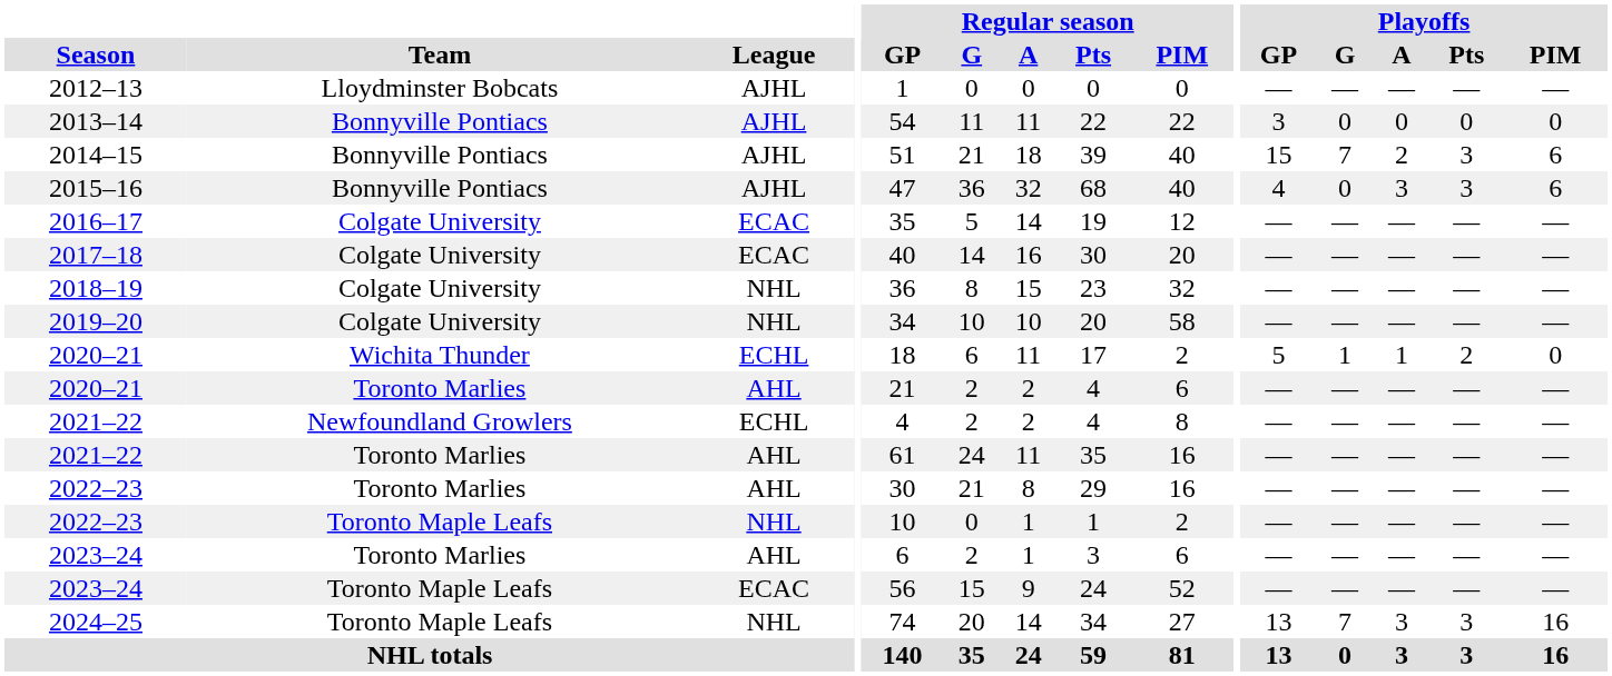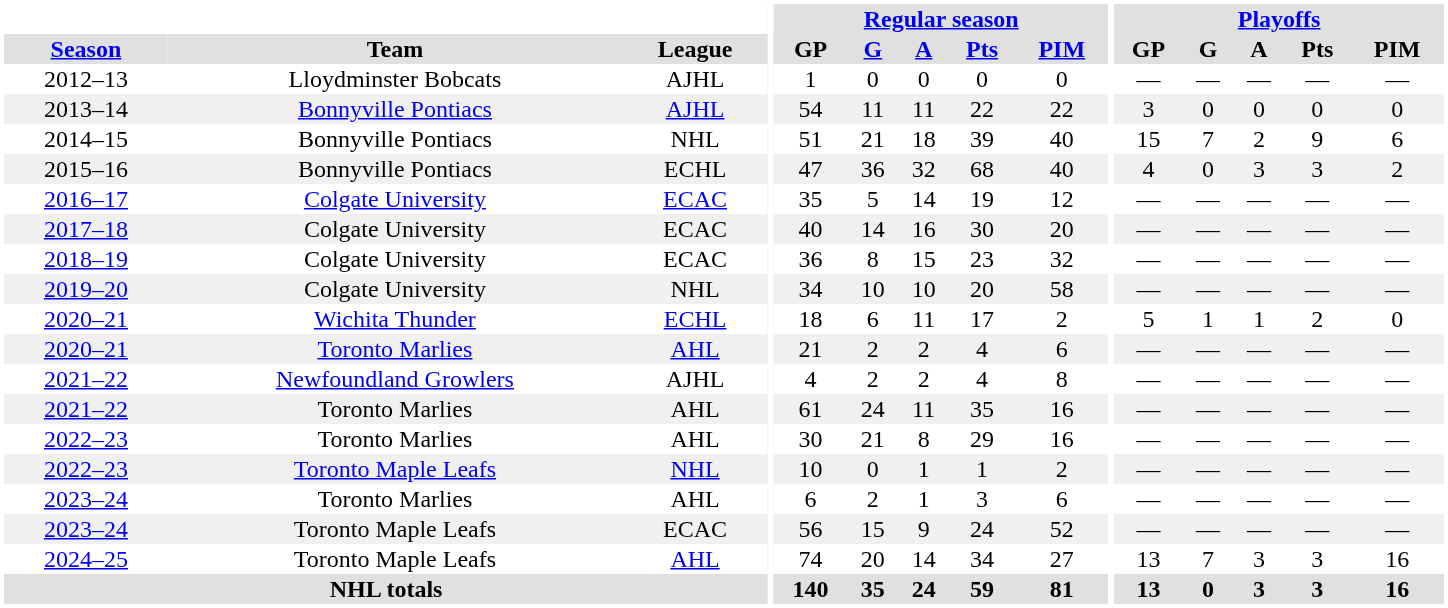 <table border="0" cellpadding="1" cellspacing="0" style="text-align:center; width:60em">
 <tr bgcolor="#e0e0e0">
 <th colspan="3" bgcolor="#ffffff"></th>
 <th rowspan="103" bgcolor="#ffffff"></th>
 <th colspan="5"><a href='#'>Regular season</a></th>
 <th rowspan="103" bgcolor="#ffffff"></th>
 <th colspan="5"><a href='#'>Playoffs</a></th>
 </tr>
 <tr bgcolor="#e0e0e0">
 <th><a href='#'>Season</a></th>
 <th>Team</th>
 <th>League</th>
 <th>GP</th>
 <th><a href='#'>G</a></th>
 <th><a href='#'>A</a></th>
 <th><a href='#'>Pts</a></th>
 <th><a href='#'>PIM</a></th>
 <th>GP</th>
 <th>G</th>
 <th>A</th>
 <th>Pts</th>
 <th>PIM</th>
 </tr>
 <tr>
 <td>2012–13</td>
 <td>Lloydminster Bobcats</td>
 <td>AJHL</td>
 <td>1</td>
 <td>0</td>
 <td>0</td>
 <td>0</td>
 <td>0</td>
 <td>—</td>
 <td>—</td>
 <td>—</td>
 <td>—</td>
 <td>—</td>
 </tr>
 <tr bgcolor="#f0f0f0">
 <td>2013–14</td>
 <td><a href='#'>Bonnyville Pontiacs</a></td>
 <td><a href='#'>AJHL</a></td>
 <td>54</td>
 <td>11</td>
 <td>11</td>
 <td>22</td>
 <td>22</td>
 <td>3</td>
 <td>0</td>
 <td>0</td>
 <td>0</td>
 <td>0</td>
 </tr>
 <tr>
 <td>2014–15</td>
 <td>Bonnyville Pontiacs</td>
-<td>AJHL</td>
+<td>NHL</td>
 <td>51</td>
 <td>21</td>
 <td>18</td>
 <td>39</td>
 <td>40</td>
 <td>15</td>
 <td>7</td>
 <td>2</td>
-<td>3</td>
+<td>9</td>
 <td>6</td>
 </tr>
 <tr bgcolor="#f0f0f0">
 <td>2015–16</td>
 <td>Bonnyville Pontiacs</td>
-<td>AJHL</td>
+<td>ECHL</td>
 <td>47</td>
 <td>36</td>
 <td>32</td>
 <td>68</td>
 <td>40</td>
 <td>4</td>
 <td>0</td>
 <td>3</td>
 <td>3</td>
-<td>6</td>
+<td>2</td>
 </tr>
 <tr>
 <td><a href='#'>2016–17</a></td>
 <td><a href='#'>Colgate University</a></td>
 <td><a href='#'>ECAC</a></td>
 <td>35</td>
 <td>5</td>
 <td>14</td>
 <td>19</td>
 <td>12</td>
 <td>—</td>
 <td>—</td>
 <td>—</td>
 <td>—</td>
 <td>—</td>
 </tr>
 <tr bgcolor="#f0f0f0">
 <td><a href='#'>2017–18</a></td>
 <td>Colgate University</td>
 <td>ECAC</td>
 <td>40</td>
 <td>14</td>
 <td>16</td>
 <td>30</td>
 <td>20</td>
 <td>—</td>
 <td>—</td>
 <td>—</td>
 <td>—</td>
 <td>—</td>
 </tr>
 <tr>
 <td><a href='#'>2018–19</a></td>
 <td>Colgate University</td>
-<td>NHL</td>
+<td>ECAC</td>
 <td>36</td>
 <td>8</td>
 <td>15</td>
 <td>23</td>
 <td>32</td>
 <td>—</td>
 <td>—</td>
 <td>—</td>
 <td>—</td>
 <td>—</td>
 </tr>
 <tr bgcolor="#f0f0f0">
 <td><a href='#'>2019–20</a></td>
 <td>Colgate University</td>
 <td>NHL</td>
 <td>34</td>
 <td>10</td>
 <td>10</td>
 <td>20</td>
 <td>58</td>
 <td>—</td>
 <td>—</td>
 <td>—</td>
 <td>—</td>
 <td>—</td>
 </tr>
 <tr>
 <td><a href='#'>2020–21</a></td>
 <td><a href='#'>Wichita Thunder</a></td>
 <td><a href='#'>ECHL</a></td>
 <td>18</td>
 <td>6</td>
 <td>11</td>
 <td>17</td>
 <td>2</td>
 <td>5</td>
 <td>1</td>
 <td>1</td>
 <td>2</td>
 <td>0</td>
 </tr>
 <tr bgcolor="#f0f0f0">
 <td><a href='#'>2020–21</a></td>
 <td><a href='#'>Toronto Marlies</a></td>
 <td><a href='#'>AHL</a></td>
 <td>21</td>
 <td>2</td>
 <td>2</td>
 <td>4</td>
 <td>6</td>
 <td>—</td>
 <td>—</td>
 <td>—</td>
 <td>—</td>
 <td>—</td>
 </tr>
 <tr>
 <td><a href='#'>2021–22</a></td>
 <td><a href='#'>Newfoundland Growlers</a></td>
-<td>ECHL</td>
+<td>AJHL</td>
 <td>4</td>
 <td>2</td>
 <td>2</td>
 <td>4</td>
 <td>8</td>
 <td>—</td>
 <td>—</td>
 <td>—</td>
 <td>—</td>
 <td>—</td>
 </tr>
 <tr bgcolor="#f0f0f0">
 <td><a href='#'>2021–22</a></td>
 <td>Toronto Marlies</td>
 <td>AHL</td>
 <td>61</td>
 <td>24</td>
 <td>11</td>
 <td>35</td>
 <td>16</td>
 <td>—</td>
 <td>—</td>
 <td>—</td>
 <td>—</td>
 <td>—</td>
 </tr>
 <tr>
 <td><a href='#'>2022–23</a></td>
 <td>Toronto Marlies</td>
 <td>AHL</td>
 <td>30</td>
 <td>21</td>
 <td>8</td>
 <td>29</td>
 <td>16</td>
 <td>—</td>
 <td>—</td>
 <td>—</td>
 <td>—</td>
 <td>—</td>
 </tr>
 <tr bgcolor="#f0f0f0">
 <td><a href='#'>2022–23</a></td>
 <td><a href='#'>Toronto Maple Leafs</a></td>
 <td><a href='#'>NHL</a></td>
 <td>10</td>
 <td>0</td>
 <td>1</td>
 <td>1</td>
 <td>2</td>
 <td>—</td>
 <td>—</td>
 <td>—</td>
 <td>—</td>
 <td>—</td>
 </tr>
 <tr>
 <td><a href='#'>2023–24</a></td>
 <td>Toronto Marlies</td>
 <td>AHL</td>
 <td>6</td>
 <td>2</td>
 <td>1</td>
 <td>3</td>
 <td>6</td>
 <td>—</td>
 <td>—</td>
 <td>—</td>
 <td>—</td>
 <td>—</td>
 </tr>
 <tr bgcolor="#f0f0f0">
 <td><a href='#'>2023–24</a></td>
 <td>Toronto Maple Leafs</td>
 <td>ECAC</td>
 <td>56</td>
 <td>15</td>
 <td>9</td>
 <td>24</td>
 <td>52</td>
 <td>—</td>
 <td>—</td>
 <td>—</td>
 <td>—</td>
 <td>—</td>
 </tr>
 <tr>
 <td><a href='#'>2024–25</a></td>
 <td>Toronto Maple Leafs</td>
-<td>NHL</td>
+<td><a href='#'>AHL</a></td>
 <td>74</td>
 <td>20</td>
 <td>14</td>
 <td>34</td>
 <td>27</td>
 <td>13</td>
 <td>7</td>
 <td>3</td>
 <td>3</td>
 <td>16</td>
 </tr>
 <tr bgcolor="#e0e0e0">
 <th colspan="3">NHL totals</th>
 <th>140</th>
 <th>35</th>
 <th>24</th>
 <th>59</th>
 <th>81</th>
 <th>13</th>
 <th>0</th>
 <th>3</th>
 <th>3</th>
 <th>16<br></th>
 </tr>
 </table>
